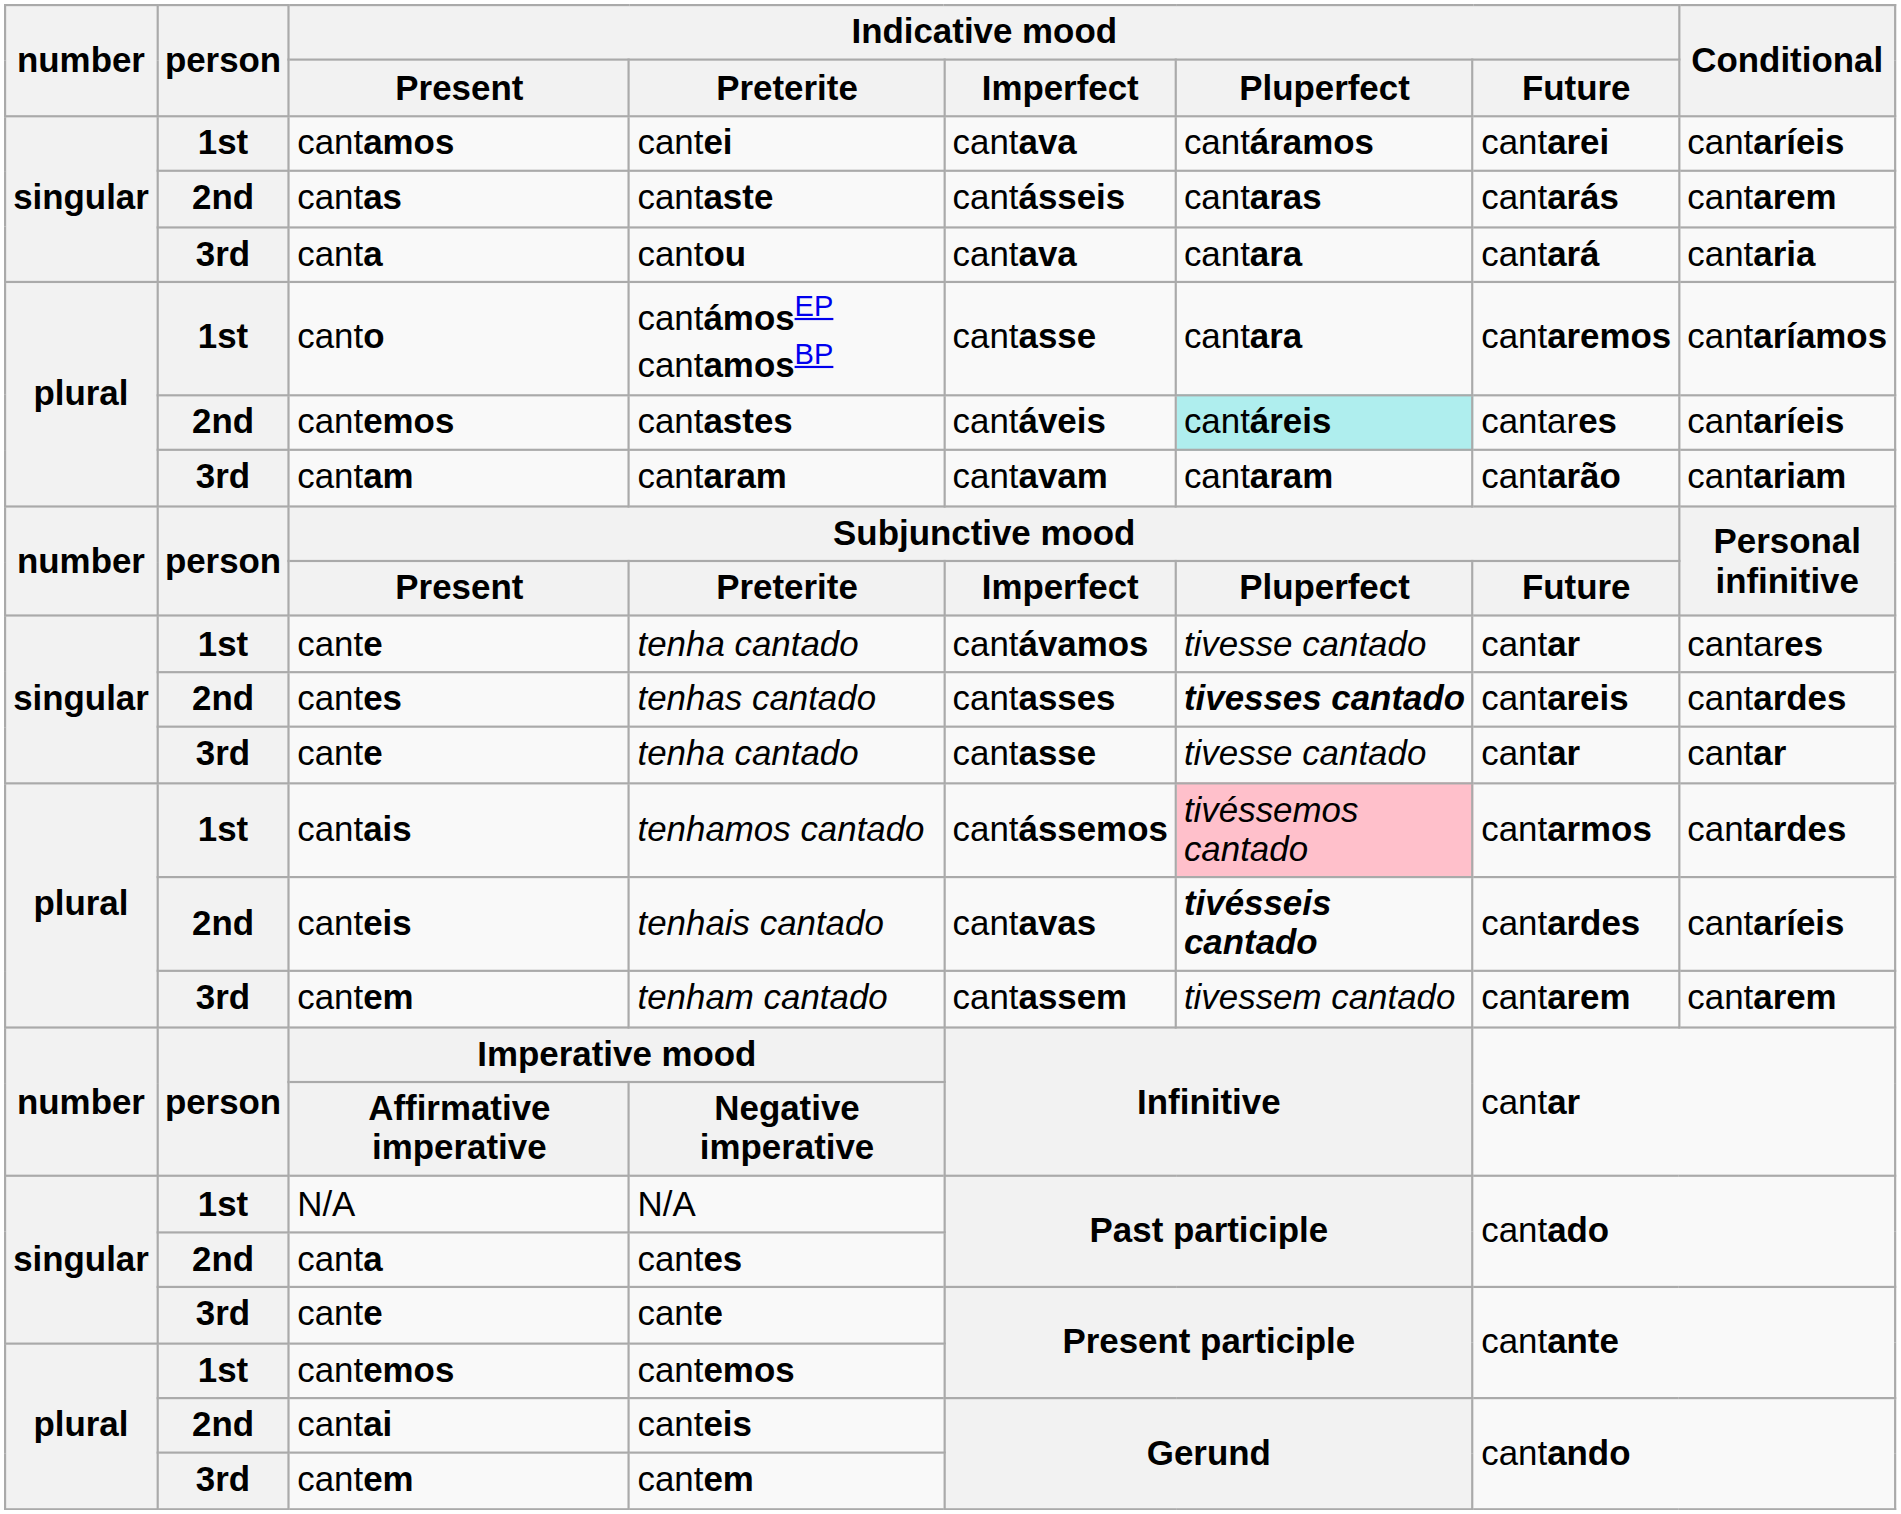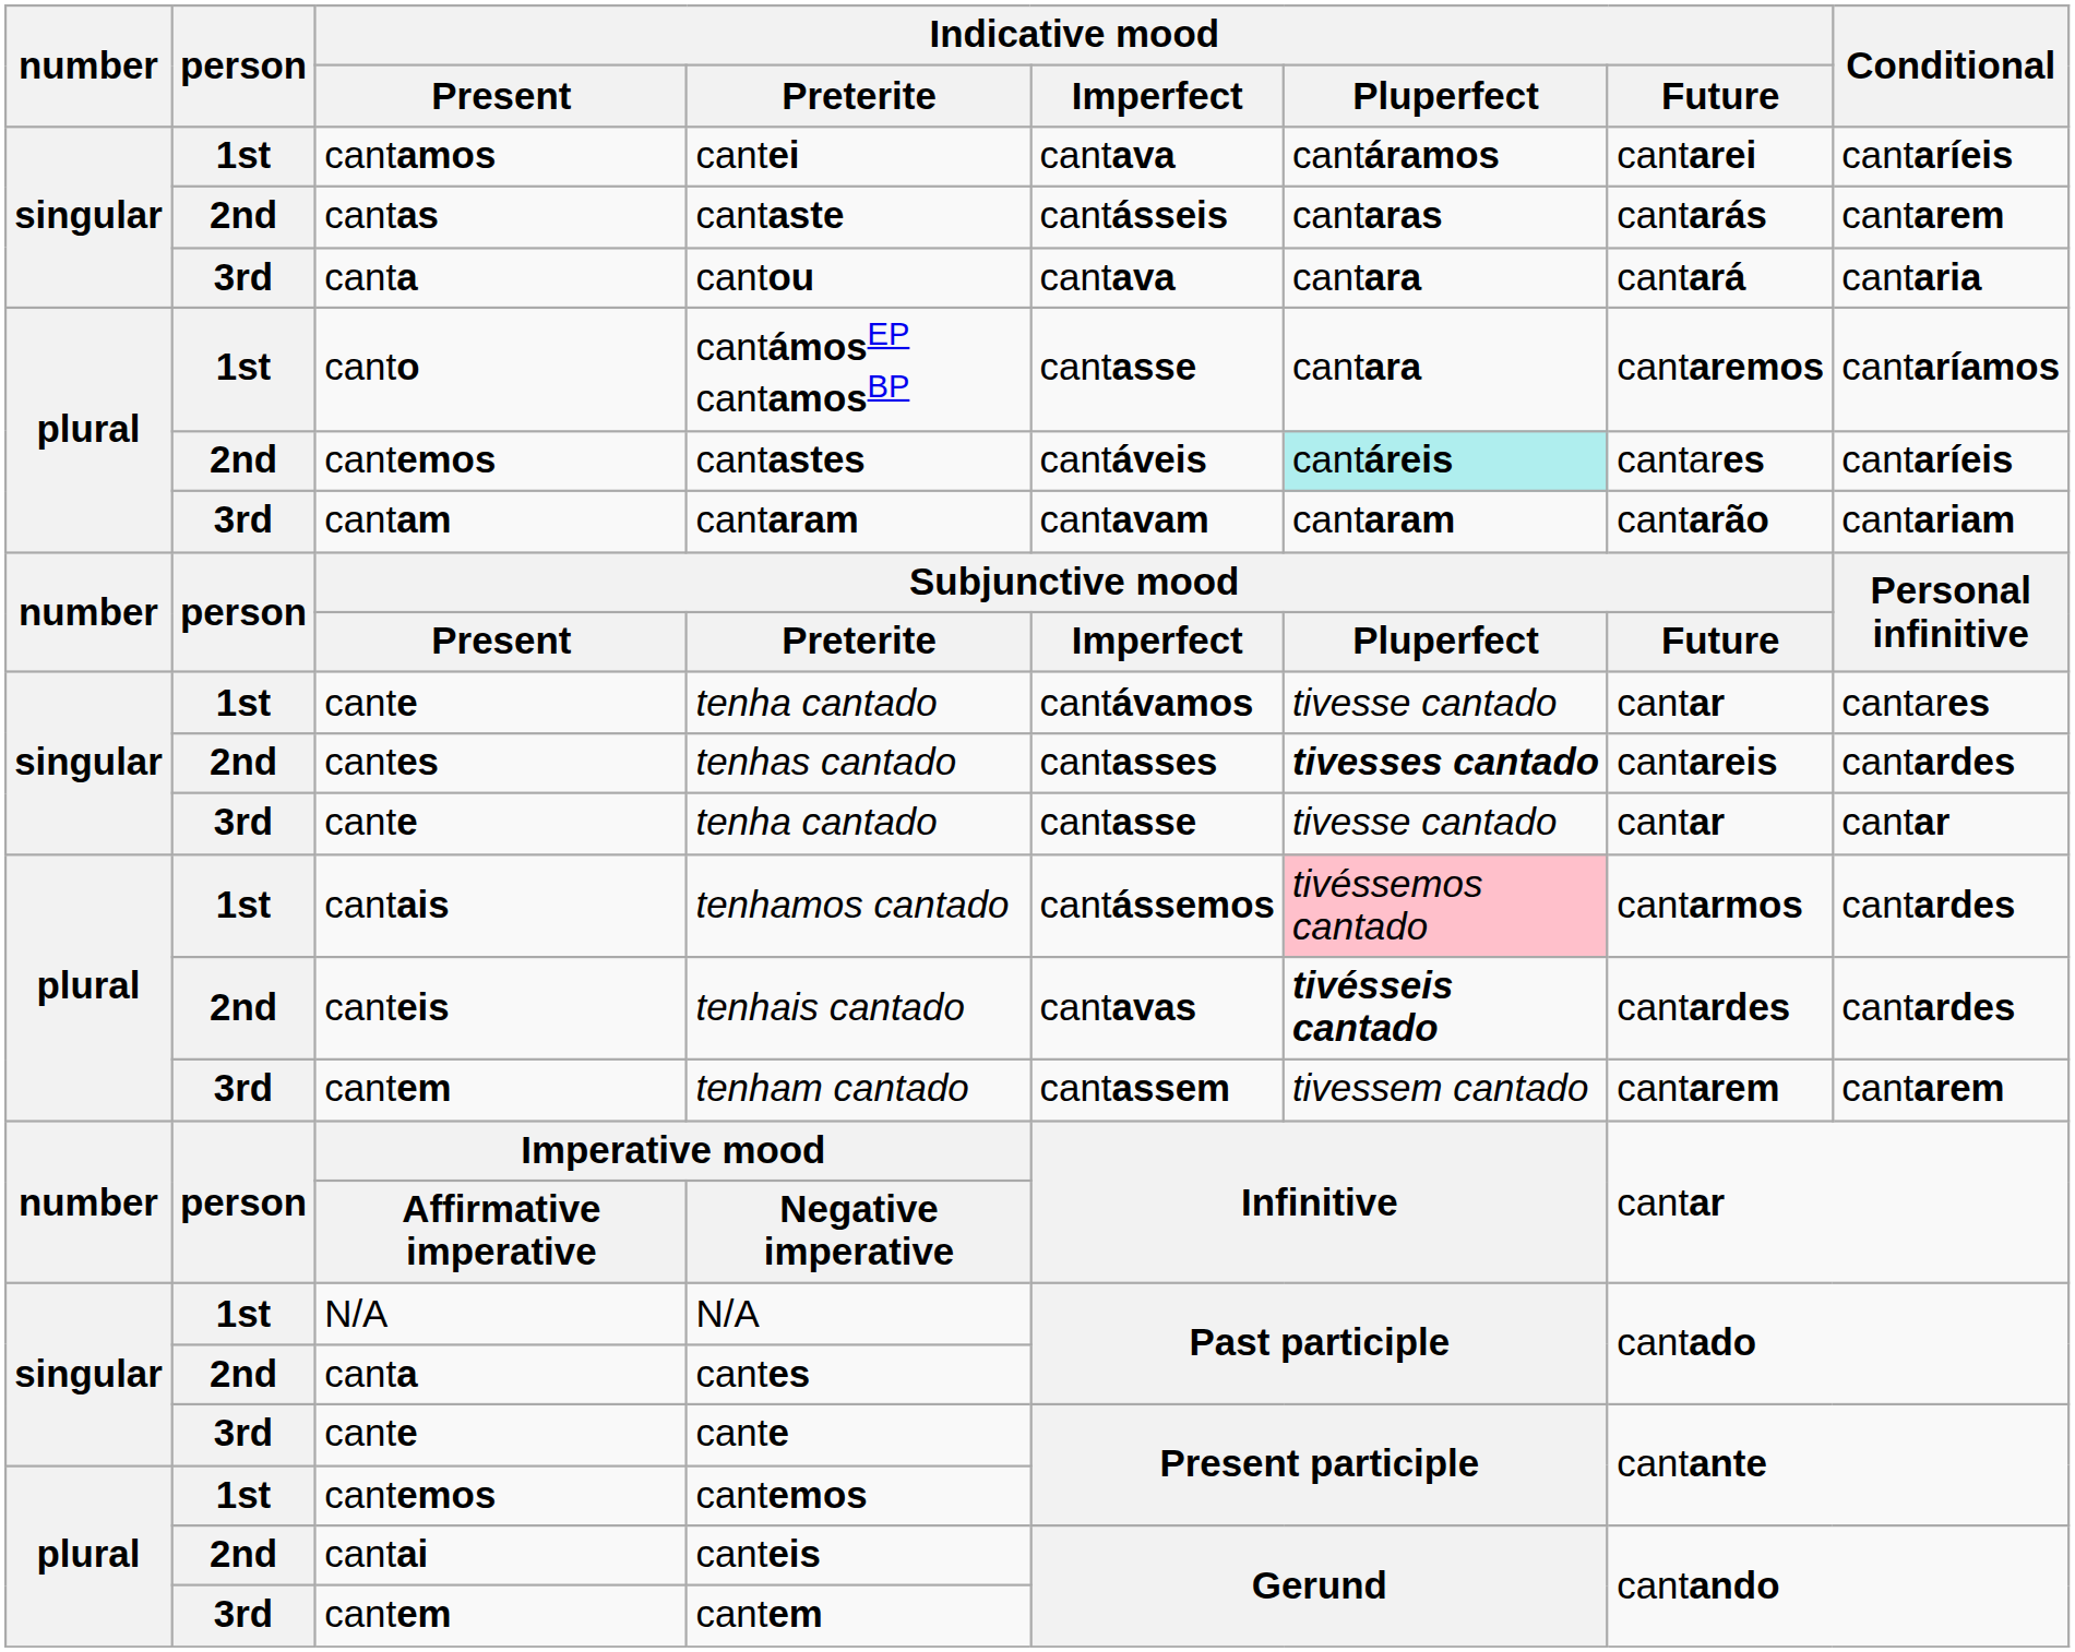 <table class="wikitable">
 <tr>
 <th rowspan="2">number</th>
 <th rowspan="2">person</th>
 <th colspan="5">Indicative mood</th>
 <th rowspan="2">Conditional</th>
 </tr>
 <tr>
 <th>Present</th>
 <th>Preterite</th>
 <th>Imperfect</th>
 <th>Pluperfect</th>
 <th>Future</th>
 </tr>
 <tr>
 <th rowspan="3">singular</th>
 <th>1st</th>
 <td>cant<strong>amos</strong></td>
 <td>cant<strong>ei</strong></td>
 <td>cant<strong>ava</strong></td>
 <td>cant<strong>áramos</strong></td>
 <td>cant<strong>arei</strong></td>
 <td>cant<strong>aríeis</strong></td>
 </tr>
 <tr>
 <th>2nd</th>
 <td>cant<strong>as</strong></td>
 <td>cant<strong>aste</strong></td>
 <td>cant<strong>ásseis</strong></td>
 <td>cant<strong>aras</strong></td>
 <td>cant<strong>arás</strong></td>
 <td>cant<strong>arem</strong></td>
 </tr>
 <tr>
 <th>3rd</th>
 <td>cant<strong>a</strong></td>
 <td>cant<strong>ou</strong></td>
 <td>cant<strong>ava</strong></td>
 <td>cant<strong>ara</strong></td>
 <td>cant<strong>ará</strong></td>
 <td>cant<strong>aria</strong></td>
 </tr>
 <tr>
 <th rowspan="3">plural</th>
 <th>1st</th>
 <td>cant<strong>o</strong></td>
 <td>cant<strong>ámos</strong><sup><a href='#'>EP</a></sup> <br> cant<strong>amos</strong><sup><a href='#'>BP</a></sup></td>
 <td>cant<strong>asse</strong></td>
 <td>cant<strong>ara</strong></td>
 <td>cant<strong>aremos</strong></td>
 <td>cant<strong>aríamos</strong></td>
 </tr>
 <tr>
 <th>2nd</th>
 <td>cant<strong>emos</strong></td>
 <td>cant<strong>astes</strong></td>
 <td>cant<strong>áveis</strong></td>
 <td style="background: paleturquoise;">cant<strong>áreis</strong></td>
 <td>cantar<strong>es</strong></td>
 <td>cant<strong>aríeis</strong></td>
 </tr>
 <tr>
 <th>3rd</th>
 <td>cant<strong>am</strong></td>
 <td>cant<strong>aram</strong></td>
 <td>cant<strong>avam</strong></td>
 <td>cant<strong>aram</strong></td>
 <td>cant<strong>arão</strong></td>
 <td>cant<strong>ariam</strong></td>
 </tr>
 <tr>
 <th rowspan="2">number</th>
 <th rowspan="2">person</th>
 <th colspan="5">Subjunctive mood</th>
 <th rowspan="2">Personal <br> infinitive</th>
 </tr>
 <tr>
 <th>Present</th>
 <th>Preterite</th>
 <th>Imperfect</th>
 <th>Pluperfect</th>
 <th>Future</th>
 </tr>
 <tr>
 <th rowspan="3">singular</th>
 <th>1st</th>
 <td>cant<strong>e</strong></td>
 <td><em>tenha cantado</em></td>
 <td>cant<strong>ávamos</strong></td>
 <td><em>tivesse cantado</em></td>
 <td>cant<strong>ar</strong></td>
 <td>cantar<strong>es</strong></td>
 </tr>
 <tr>
 <th>2nd</th>
 <td>cant<strong>es</strong></td>
 <td><em>tenhas cantado</em></td>
 <td>cant<strong>asses</strong></td>
 <td><strong><em>tivesses cantado</em></strong></td>
 <td>cant<strong>areis</strong></td>
 <td>cant<strong>ardes</strong></td>
 </tr>
 <tr>
 <th>3rd</th>
 <td>cant<strong>e</strong></td>
 <td><em>tenha cantado</em></td>
 <td>cant<strong>asse</strong></td>
 <td><em>tivesse cantado</em></td>
 <td>cant<strong>ar</strong></td>
 <td>cant<strong>ar</strong></td>
 </tr>
 <tr>
 <th rowspan="3">plural</th>
 <th>1st</th>
 <td>cant<strong>ais</strong></td>
 <td><em>tenhamos cantado</em></td>
 <td>cant<strong>ássemos</strong></td>
 <td style="background: pink;"><em>tivéssemos cantado</em></td>
 <td>cant<strong>armos</strong></td>
 <td>cant<strong>ardes</strong></td>
 </tr>
 <tr>
 <th>2nd</th>
 <td>cant<strong>eis</strong></td>
 <td><em>tenhais cantado</em></td>
 <td>cant<strong>avas</strong></td>
 <td><strong><em>tivésseis cantado</em></strong></td>
 <td>cant<strong>ardes</strong></td>
-<td>cant<strong>aríeis</strong></td>
+<td>cant<strong>ardes</strong></td>
 </tr>
 <tr>
 <th>3rd</th>
 <td>cant<strong>em</strong></td>
 <td><em>tenham cantado</em></td>
 <td>cant<strong>assem</strong></td>
 <td><em>tivessem cantado</em></td>
 <td>cant<strong>arem</strong></td>
 <td>cant<strong>arem</strong></td>
 </tr>
 <tr>
 <th rowspan="2">number</th>
 <th rowspan="2">person</th>
 <th colspan="2">Imperative mood</th>
 <th colspan="2" rowspan="2">Infinitive</th>
 <td colspan="2" rowspan="2">cant<strong>ar</strong></td>
 </tr>
 <tr>
 <th>Affirmative imperative</th>
 <th>Negative imperative</th>
 </tr>
 <tr>
 <th rowspan="3">singular</th>
 <th>1st</th>
 <td>N/A</td>
 <td>N/A</td>
 <th colspan="2" rowspan="2">Past participle</th>
 <td colspan="2" rowspan="2">cant<strong>ado</strong></td>
 </tr>
 <tr>
 <th>2nd</th>
 <td>cant<strong>a</strong></td>
 <td>cant<strong>es</strong></td>
 </tr>
 <tr>
 <th>3rd</th>
 <td>cant<strong>e</strong></td>
 <td>cant<strong>e</strong></td>
 <th colspan="2" rowspan="2">Present participle</th>
 <td colspan="2" rowspan="2">cant<strong>ante</strong></td>
 </tr>
 <tr>
 <th rowspan="3">plural</th>
 <th>1st</th>
 <td>cant<strong>emos</strong></td>
 <td>cant<strong>emos</strong></td>
 </tr>
 <tr>
 <th>2nd</th>
 <td>cant<strong>ai</strong></td>
 <td>cant<strong>eis</strong></td>
 <th colspan="2" rowspan="2">Gerund</th>
 <td colspan="2" rowspan="2">cant<strong>ando</strong></td>
 </tr>
 <tr>
 <th>3rd</th>
 <td>cant<strong>em</strong></td>
 <td>cant<strong>em</strong></td>
 </tr>
 </table>
